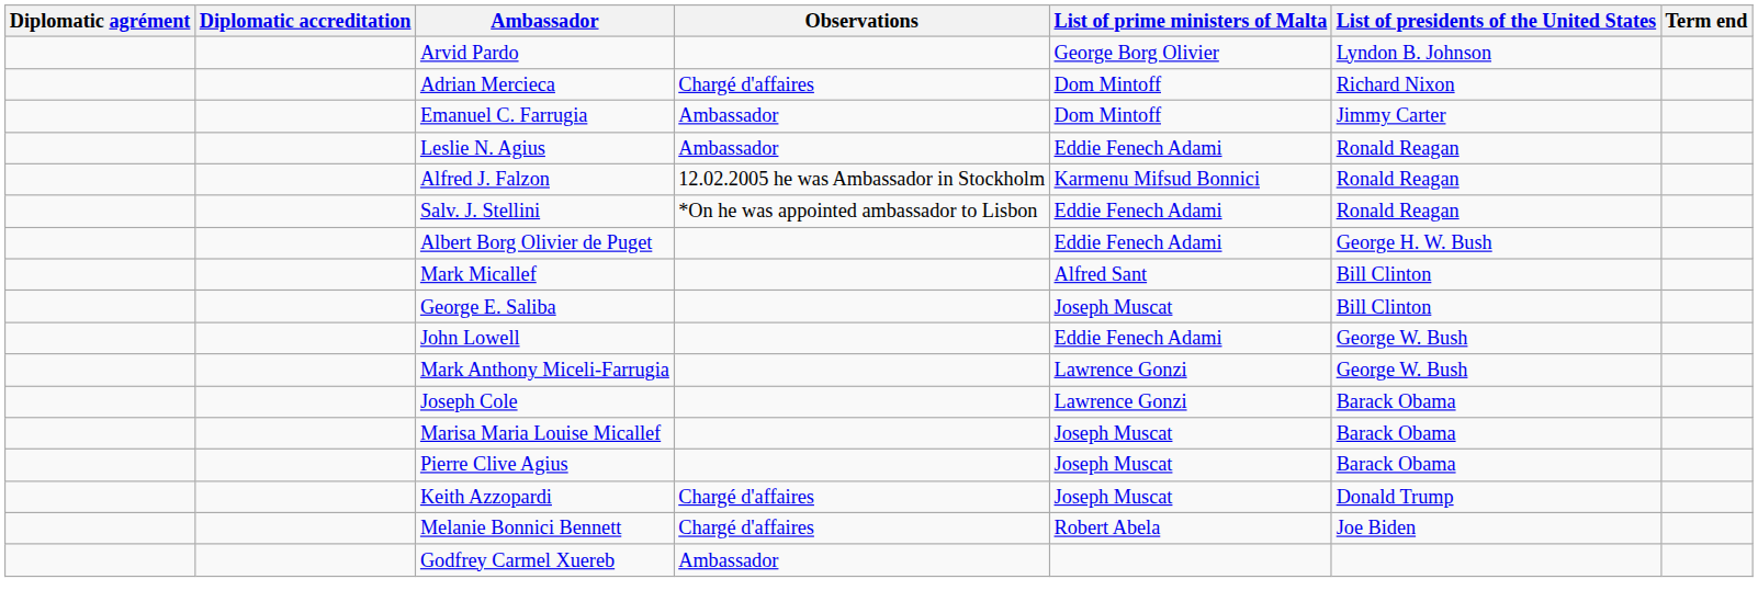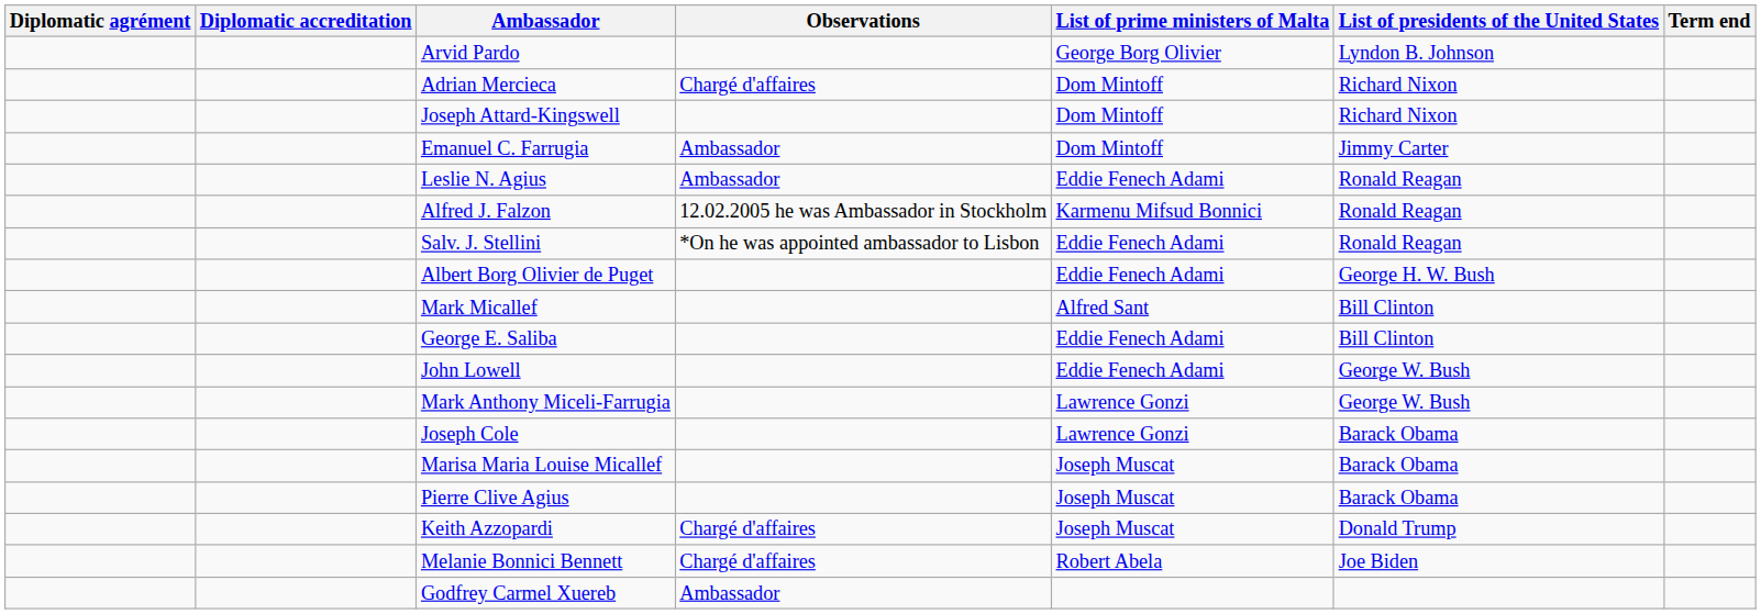 <table class="wikitable sortable">
 <tr>
 <th>Diplomatic <a href='#'>agrément</a></th>
 <th><a href='#'>Diplomatic accreditation</a></th>
 <th><a href='#'>Ambassador</a></th>
 <th>Observations</th>
 <th><a href='#'>List of prime ministers of Malta</a></th>
 <th><a href='#'>List of presidents of the United States</a></th>
 <th>Term end</th>
 </tr>
 <tr>
 <td></td>
 <td></td>
 <td><a href='#'>Arvid Pardo</a></td>
 <td></td>
 <td><a href='#'>George Borg Olivier</a></td>
 <td><a href='#'>Lyndon B. Johnson</a></td>
 <td></td>
 </tr>
 <tr>
 <td></td>
 <td></td>
 <td><a href='#'>Adrian Mercieca</a></td>
 <td><a href='#'>Chargé d'affaires</a></td>
+<td><a href='#'>Dom Mintoff</a></td>
+<td><a href='#'>Richard Nixon</a></td>
+<td></td>
+</tr>
+<tr>
+<td></td>
+<td></td>
+<td><a href='#'>Joseph Attard-Kingswell</a></td>
+<td></td>
 <td><a href='#'>Dom Mintoff</a></td>
 <td><a href='#'>Richard Nixon</a></td>
 <td></td>
 </tr>
 <tr>
 <td></td>
 <td></td>
 <td><a href='#'>Emanuel C. Farrugia</a></td>
 <td><a href='#'>Ambassador</a></td>
 <td><a href='#'>Dom Mintoff</a></td>
 <td><a href='#'>Jimmy Carter</a></td>
 <td></td>
 </tr>
 <tr>
 <td></td>
 <td></td>
 <td><a href='#'>Leslie N. Agius</a></td>
 <td><a href='#'>Ambassador</a></td>
 <td><a href='#'>Eddie Fenech Adami</a></td>
 <td><a href='#'>Ronald Reagan</a></td>
 <td></td>
 </tr>
 <tr>
 <td></td>
 <td></td>
 <td><a href='#'>Alfred J. Falzon</a></td>
 <td>12.02.2005 he was Ambassador in Stockholm</td>
 <td><a href='#'>Karmenu Mifsud Bonnici</a></td>
 <td><a href='#'>Ronald Reagan</a></td>
 <td></td>
 </tr>
 <tr>
 <td></td>
 <td></td>
 <td><a href='#'>Salv. J. Stellini</a></td>
 <td>*On  he was appointed ambassador to Lisbon</td>
 <td><a href='#'>Eddie Fenech Adami</a></td>
 <td><a href='#'>Ronald Reagan</a></td>
 <td></td>
 </tr>
 <tr>
 <td></td>
 <td></td>
 <td><a href='#'>Albert Borg Olivier de Puget</a></td>
 <td></td>
 <td><a href='#'>Eddie Fenech Adami</a></td>
 <td><a href='#'>George H. W. Bush</a></td>
 <td></td>
 </tr>
 <tr>
 <td></td>
 <td></td>
 <td><a href='#'>Mark Micallef</a></td>
 <td></td>
 <td><a href='#'>Alfred Sant</a></td>
 <td><a href='#'>Bill Clinton</a></td>
 <td></td>
 </tr>
 <tr>
 <td></td>
 <td></td>
 <td><a href='#'>George E. Saliba</a></td>
 <td></td>
-<td><a href='#'>Joseph Muscat</a></td>
+<td><a href='#'>Eddie Fenech Adami</a></td>
 <td><a href='#'>Bill Clinton</a></td>
 <td></td>
 </tr>
 <tr>
 <td></td>
 <td></td>
 <td><a href='#'>John Lowell</a></td>
 <td></td>
 <td><a href='#'>Eddie Fenech Adami</a></td>
 <td><a href='#'>George W. Bush</a></td>
 <td></td>
 </tr>
 <tr>
 <td></td>
 <td></td>
 <td><a href='#'>Mark Anthony Miceli-Farrugia</a></td>
 <td></td>
 <td><a href='#'>Lawrence Gonzi</a></td>
 <td><a href='#'>George W. Bush</a></td>
 <td></td>
 </tr>
 <tr>
 <td></td>
 <td></td>
 <td><a href='#'>Joseph Cole</a></td>
 <td></td>
 <td><a href='#'>Lawrence Gonzi</a></td>
 <td><a href='#'>Barack Obama</a></td>
 <td></td>
 </tr>
 <tr>
 <td></td>
 <td></td>
 <td><a href='#'>Marisa Maria Louise Micallef</a></td>
 <td></td>
 <td><a href='#'>Joseph Muscat</a></td>
 <td><a href='#'>Barack Obama</a></td>
 <td></td>
 </tr>
 <tr>
 <td></td>
 <td></td>
 <td><a href='#'>Pierre Clive Agius</a></td>
 <td></td>
 <td><a href='#'>Joseph Muscat</a></td>
 <td><a href='#'>Barack Obama</a></td>
 <td></td>
 </tr>
 <tr>
 <td></td>
 <td></td>
 <td><a href='#'>Keith Azzopardi</a></td>
 <td><a href='#'>Chargé d'affaires</a></td>
 <td><a href='#'>Joseph Muscat</a></td>
 <td><a href='#'>Donald Trump</a></td>
 <td></td>
 </tr>
 <tr>
 <td></td>
 <td></td>
 <td><a href='#'>Melanie Bonnici Bennett</a></td>
 <td><a href='#'>Chargé d'affaires</a></td>
 <td><a href='#'>Robert Abela</a></td>
 <td><a href='#'>Joe Biden</a></td>
 <td></td>
 </tr>
 <tr>
 <td></td>
 <td></td>
 <td><a href='#'>Godfrey Carmel Xuereb</a></td>
 <td><a href='#'>Ambassador</a></td>
 <td></td>
 <td></td>
 <td></td>
 </tr>
 </table>
